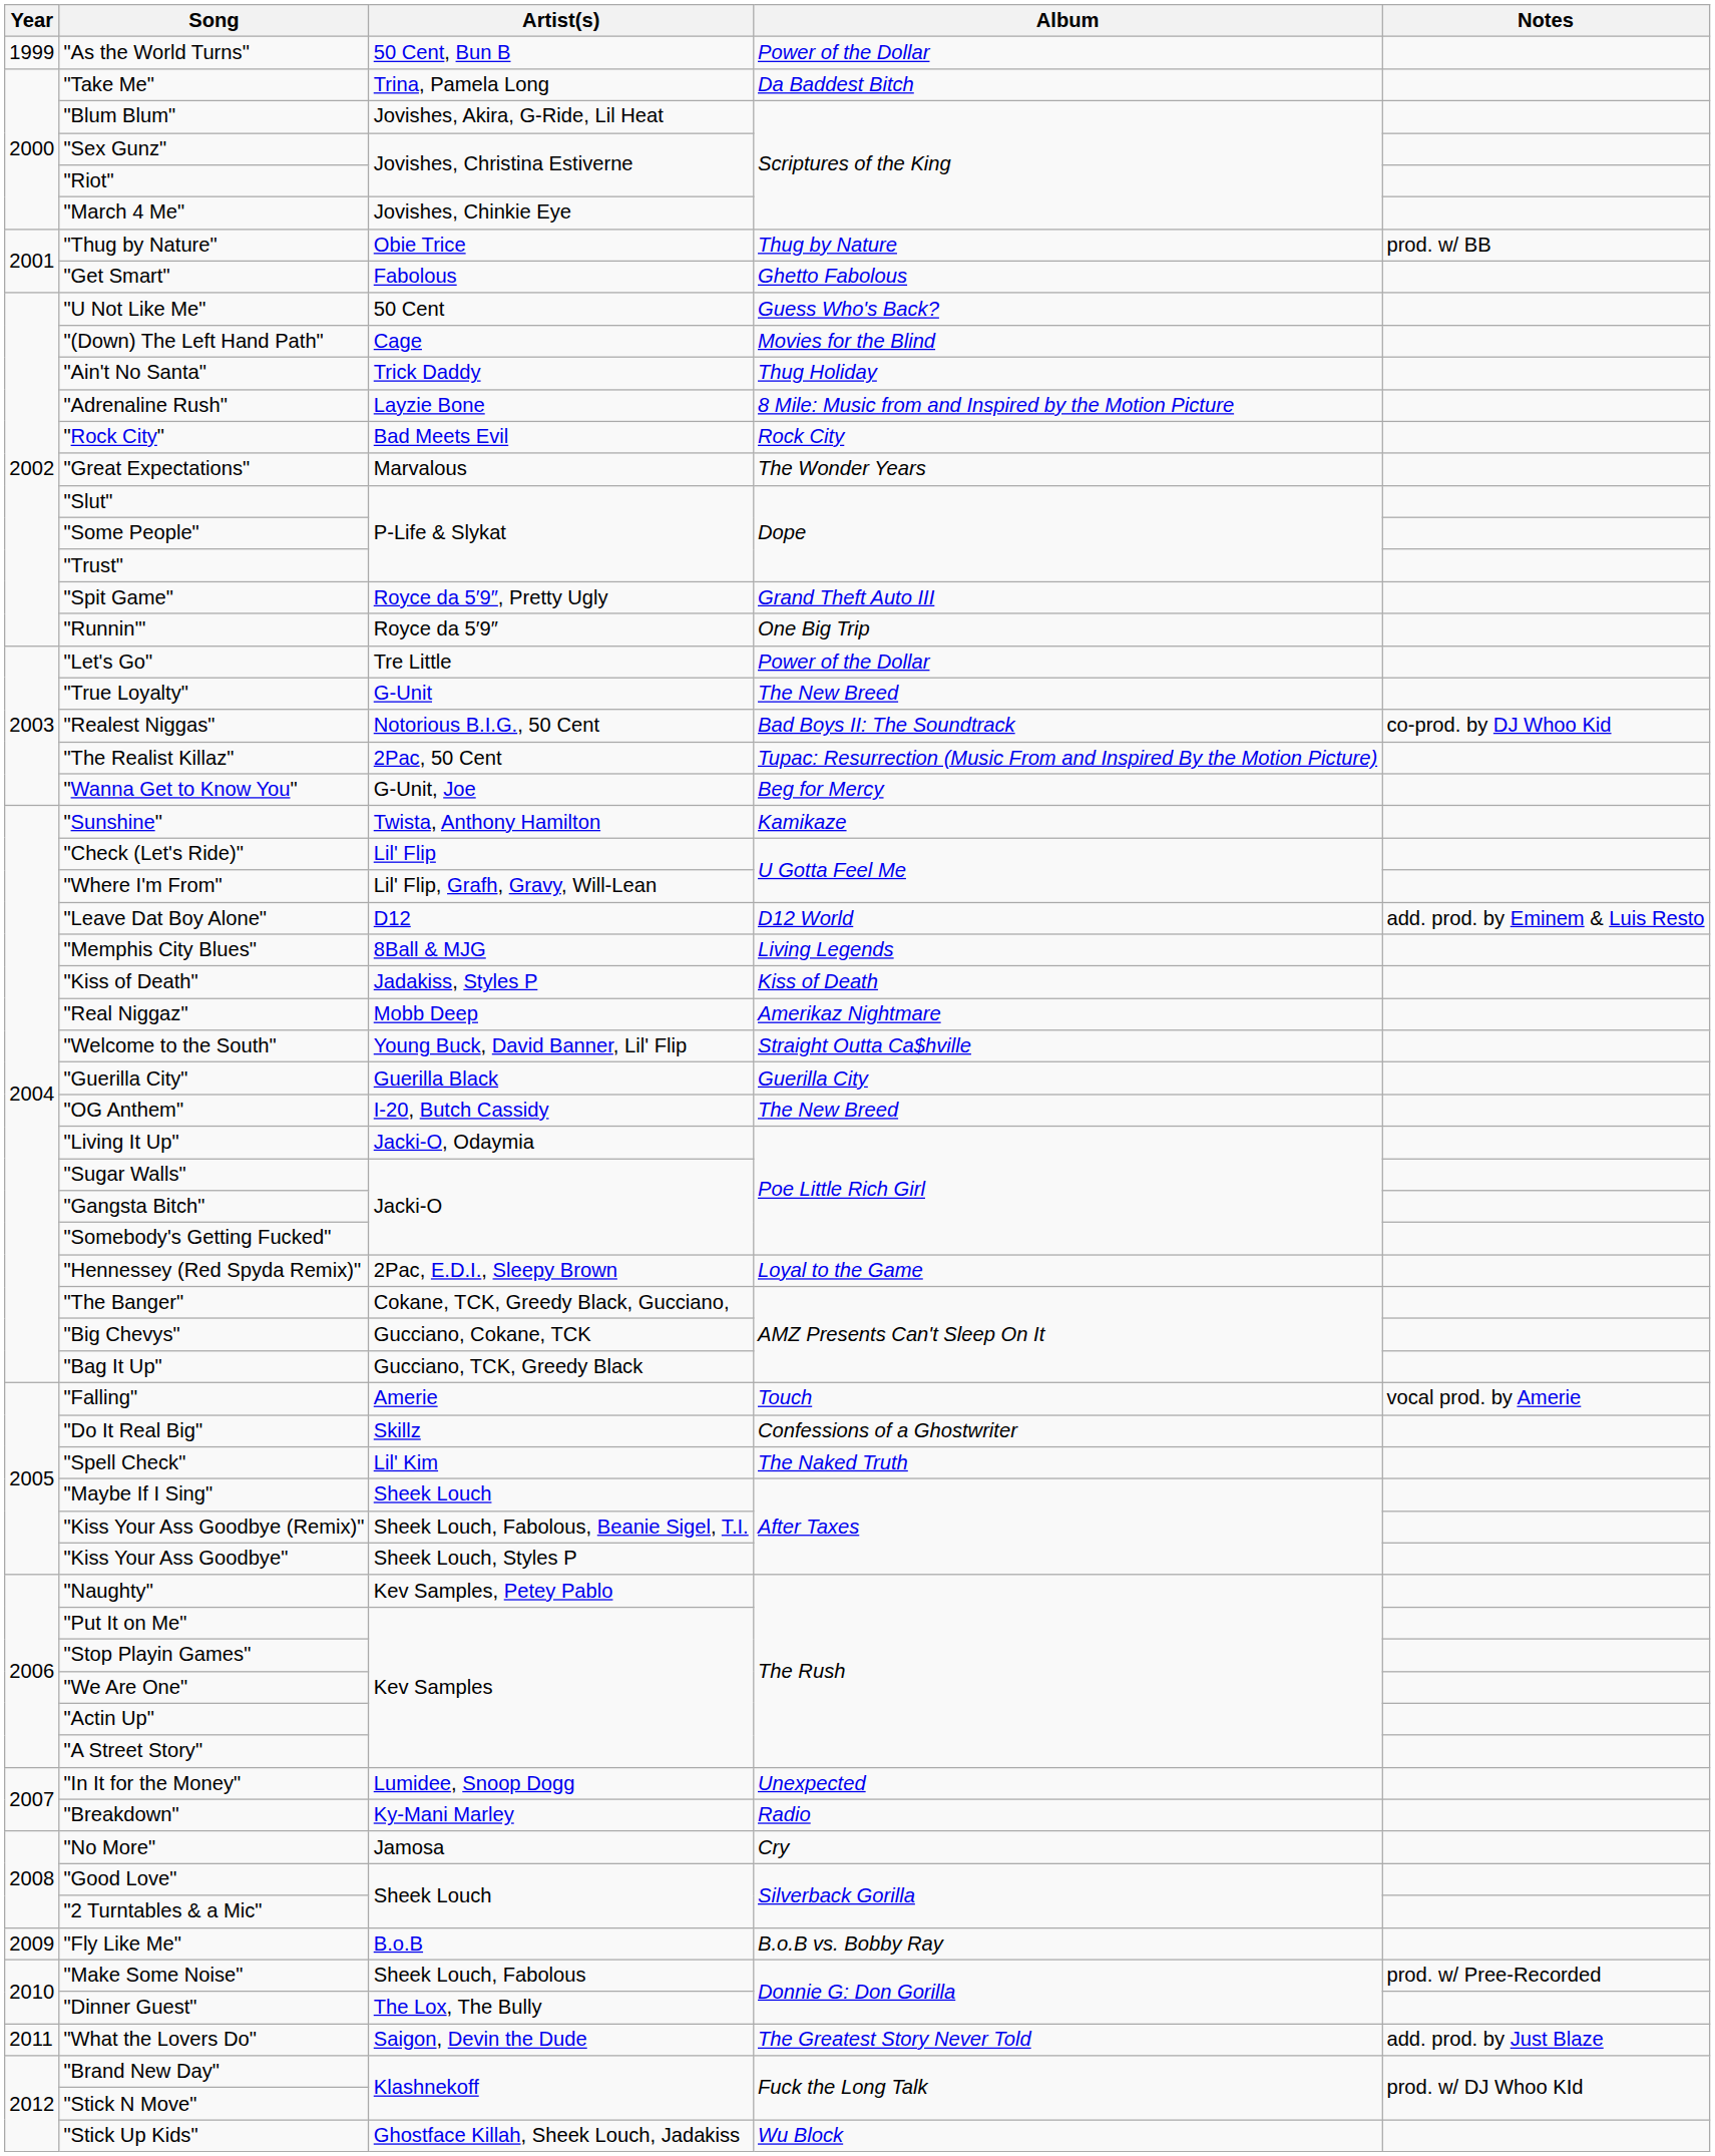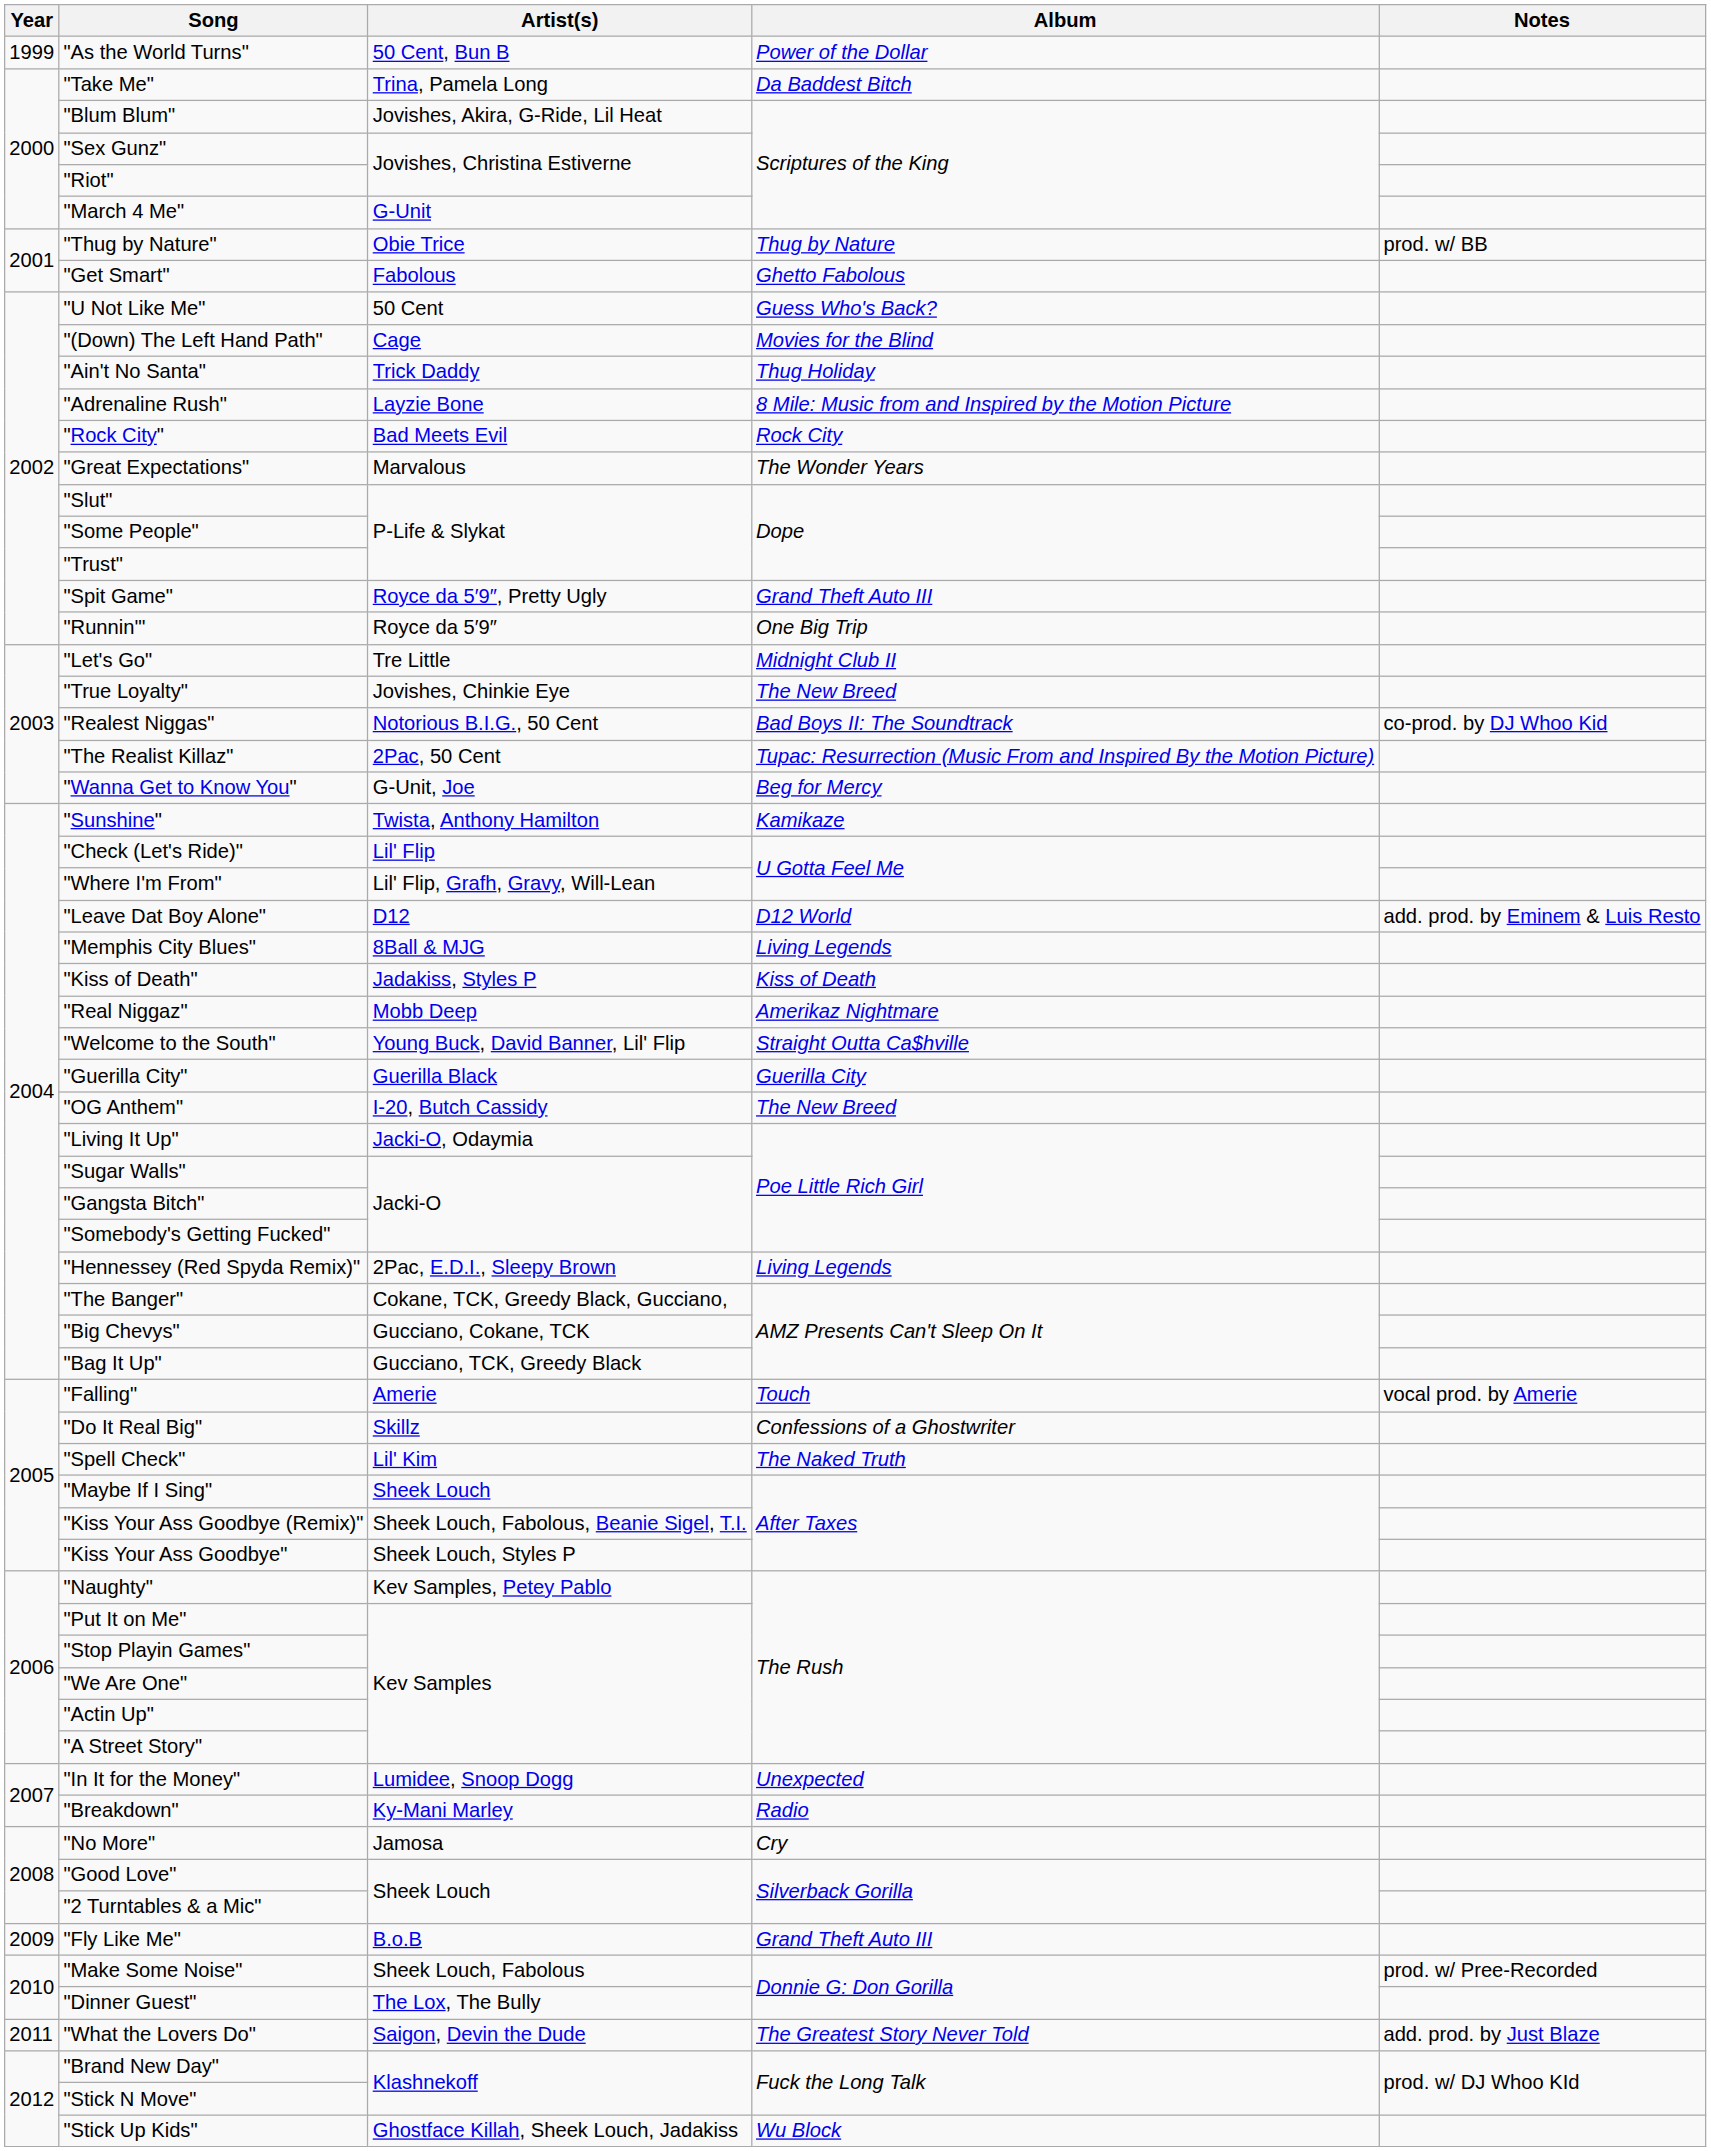 <table class="wikitable">
 <tr>
 <th>Year</th>
 <th>Song</th>
 <th>Artist(s)</th>
 <th>Album</th>
 <th>Notes</th>
 </tr>
 <tr>
 <td>1999</td>
 <td>"As the World Turns"</td>
 <td><a href='#'>50 Cent</a>, <a href='#'>Bun B</a></td>
 <td><em><a href='#'>Power of the Dollar</a></em></td>
 <td></td>
 </tr>
 <tr>
 <td rowspan="5">2000</td>
 <td>"Take Me"</td>
 <td><a href='#'>Trina</a>, Pamela Long</td>
 <td><em><a href='#'>Da Baddest Bitch</a></em></td>
 <td></td>
 </tr>
 <tr>
 <td>"Blum Blum"</td>
 <td>Jovishes, Akira, G-Ride, Lil Heat</td>
 <td rowspan="4"><em>Scriptures of the King</em></td>
 <td></td>
 </tr>
 <tr>
 <td>"Sex Gunz"</td>
 <td rowspan="2">Jovishes, Christina Estiverne</td>
 <td></td>
 </tr>
 <tr>
 <td>"Riot"</td>
 <td></td>
 </tr>
 <tr>
 <td>"March 4 Me"</td>
-<td>Jovishes, Chinkie Eye</td>
+<td><a href='#'>G-Unit</a></td>
 <td></td>
 </tr>
 <tr>
 <td rowspan="2">2001</td>
 <td>"Thug by Nature"</td>
 <td><a href='#'>Obie Trice</a></td>
 <td><em><a href='#'>Thug by Nature</a></em></td>
 <td>prod. w/ BB</td>
 </tr>
 <tr>
 <td>"Get Smart"</td>
 <td><a href='#'>Fabolous</a></td>
 <td><em><a href='#'>Ghetto Fabolous</a></em></td>
 <td></td>
 </tr>
 <tr>
 <td rowspan="11">2002</td>
 <td>"U Not Like Me"</td>
 <td>50 Cent</td>
 <td><em><a href='#'>Guess Who's Back?</a></em></td>
 <td></td>
 </tr>
 <tr>
 <td>"(Down) The Left Hand Path"</td>
 <td><a href='#'>Cage</a></td>
 <td><em><a href='#'>Movies for the Blind</a></em></td>
 <td></td>
 </tr>
 <tr>
 <td>"Ain't No Santa"</td>
 <td><a href='#'>Trick Daddy</a></td>
 <td><em><a href='#'>Thug Holiday</a></em></td>
 <td></td>
 </tr>
 <tr>
 <td>"Adrenaline Rush"</td>
 <td><a href='#'>Layzie Bone</a></td>
 <td><em><a href='#'>8 Mile: Music from and Inspired by the Motion Picture</a></em></td>
 <td></td>
 </tr>
 <tr>
 <td>"<a href='#'>Rock City</a>"</td>
 <td><a href='#'>Bad Meets Evil</a></td>
 <td><em><a href='#'>Rock City</a></em></td>
 <td></td>
 </tr>
 <tr>
 <td>"Great Expectations"</td>
 <td>Marvalous</td>
 <td><em>The Wonder Years</em></td>
 <td></td>
 </tr>
 <tr>
 <td>"Slut"</td>
 <td rowspan="3">P-Life & Slykat</td>
 <td rowspan="3"><em>Dope</em></td>
 <td></td>
 </tr>
 <tr>
 <td>"Some People"</td>
 <td></td>
 </tr>
 <tr>
 <td>"Trust"</td>
 <td></td>
 </tr>
 <tr>
 <td>"Spit Game"</td>
 <td><a href='#'>Royce da 5′9″</a>, Pretty Ugly</td>
 <td><em><a href='#'>Grand Theft Auto III</a></em></td>
 <td></td>
 </tr>
 <tr>
 <td>"Runnin'"</td>
 <td>Royce da 5′9″</td>
 <td><em>One Big Trip</em></td>
 <td></td>
 </tr>
 <tr>
 <td rowspan="5">2003</td>
 <td>"Let's Go"</td>
 <td>Tre Little</td>
-<td><em><a href='#'>Power of the Dollar</a></em></td>
+<td><em><a href='#'>Midnight Club II</a></em></td>
 <td></td>
 </tr>
 <tr>
 <td>"True Loyalty"</td>
-<td><a href='#'>G-Unit</a></td>
+<td>Jovishes, Chinkie Eye</td>
 <td><em><a href='#'>The New Breed</a></em></td>
 <td></td>
 </tr>
 <tr>
 <td>"Realest Niggas"</td>
 <td><a href='#'>Notorious B.I.G.</a>, 50 Cent</td>
 <td><em><a href='#'>Bad Boys II: The Soundtrack</a></em></td>
 <td>co-prod. by <a href='#'>DJ Whoo Kid</a></td>
 </tr>
 <tr>
 <td>"The Realist Killaz"</td>
 <td><a href='#'>2Pac</a>, 50 Cent</td>
 <td><em><a href='#'>Tupac: Resurrection (Music From and Inspired By the Motion Picture)</a></em></td>
 <td></td>
 </tr>
 <tr>
 <td>"<a href='#'>Wanna Get to Know You</a>"</td>
 <td>G-Unit, <a href='#'>Joe</a></td>
 <td><em><a href='#'>Beg for Mercy</a></em></td>
 <td></td>
 </tr>
 <tr>
 <td rowspan="18">2004</td>
 <td>"<a href='#'>Sunshine</a>"</td>
 <td><a href='#'>Twista</a>, <a href='#'>Anthony Hamilton</a></td>
 <td><em><a href='#'>Kamikaze</a></em></td>
 <td></td>
 </tr>
 <tr>
 <td>"Check (Let's Ride)"</td>
 <td><a href='#'>Lil' Flip</a></td>
 <td rowspan="2"><em><a href='#'>U Gotta Feel Me</a></em></td>
 <td></td>
 </tr>
 <tr>
 <td>"Where I'm From"</td>
 <td>Lil' Flip, <a href='#'>Grafh</a>, <a href='#'>Gravy</a>, Will-Lean</td>
 <td></td>
 </tr>
 <tr>
 <td>"Leave Dat Boy Alone"</td>
 <td><a href='#'>D12</a></td>
 <td><em><a href='#'>D12 World</a></em></td>
 <td>add. prod. by <a href='#'>Eminem</a> & <a href='#'>Luis Resto</a></td>
 </tr>
 <tr>
 <td>"Memphis City Blues"</td>
 <td><a href='#'>8Ball & MJG</a></td>
 <td><em><a href='#'>Living Legends</a></em></td>
 <td></td>
 </tr>
 <tr>
 <td>"Kiss of Death"</td>
 <td><a href='#'>Jadakiss</a>, <a href='#'>Styles P</a></td>
 <td><em><a href='#'>Kiss of Death</a></em></td>
 <td></td>
 </tr>
 <tr>
 <td>"Real Niggaz"</td>
 <td><a href='#'>Mobb Deep</a></td>
 <td><em><a href='#'>Amerikaz Nightmare</a></em></td>
 <td></td>
 </tr>
 <tr>
 <td>"Welcome to the South"</td>
 <td><a href='#'>Young Buck</a>, <a href='#'>David Banner</a>, Lil' Flip</td>
 <td><em><a href='#'>Straight Outta Ca$hville</a></em></td>
 <td></td>
 </tr>
 <tr>
 <td>"Guerilla City"</td>
 <td><a href='#'>Guerilla Black</a></td>
 <td><em><a href='#'>Guerilla City</a></em></td>
 <td></td>
 </tr>
 <tr>
 <td>"OG Anthem"</td>
 <td><a href='#'>I-20</a>, <a href='#'>Butch Cassidy</a></td>
 <td><em><a href='#'>The New Breed</a></em></td>
 <td></td>
 </tr>
 <tr>
 <td>"Living It Up"</td>
 <td><a href='#'>Jacki-O</a>, Odaymia</td>
 <td rowspan="4"><em><a href='#'>Poe Little Rich Girl</a></em></td>
 <td></td>
 </tr>
 <tr>
 <td>"Sugar Walls"</td>
 <td rowspan="3">Jacki-O</td>
 <td></td>
 </tr>
 <tr>
 <td>"Gangsta Bitch"</td>
 <td></td>
 </tr>
 <tr>
 <td>"Somebody's Getting Fucked"</td>
 <td></td>
 </tr>
 <tr>
 <td>"Hennessey (Red Spyda Remix)"</td>
 <td>2Pac, <a href='#'>E.D.I.</a>, <a href='#'>Sleepy Brown</a></td>
-<td><em><a href='#'>Loyal to the Game</a></em></td>
+<td><em><a href='#'>Living Legends</a></em></td>
 <td></td>
 </tr>
 <tr>
 <td>"The Banger"</td>
 <td>Cokane, TCK, Greedy Black, Gucciano,</td>
 <td rowspan="3"><em>AMZ Presents Can't Sleep On It</em></td>
 <td></td>
 </tr>
 <tr>
 <td>"Big Chevys"</td>
 <td>Gucciano, Cokane, TCK</td>
 <td></td>
 </tr>
 <tr>
 <td>"Bag It Up"</td>
 <td>Gucciano, TCK, Greedy Black</td>
 <td></td>
 </tr>
 <tr>
 <td rowspan="6">2005</td>
 <td>"Falling"</td>
 <td><a href='#'>Amerie</a></td>
 <td><em><a href='#'>Touch</a></em></td>
 <td>vocal prod. by <a href='#'>Amerie</a></td>
 </tr>
 <tr>
 <td>"Do It Real Big"</td>
 <td><a href='#'>Skillz</a></td>
 <td><em>Confessions of a Ghostwriter</em></td>
 <td></td>
 </tr>
 <tr>
 <td>"Spell Check"</td>
 <td><a href='#'>Lil' Kim</a></td>
 <td><em><a href='#'>The Naked Truth</a></em></td>
 <td></td>
 </tr>
 <tr>
 <td>"Maybe If I Sing"</td>
 <td><a href='#'>Sheek Louch</a></td>
 <td rowspan="3"><em><a href='#'>After Taxes</a></em></td>
 <td></td>
 </tr>
 <tr>
 <td>"Kiss Your Ass Goodbye (Remix)"</td>
 <td>Sheek Louch, Fabolous, <a href='#'>Beanie Sigel</a>, <a href='#'>T.I.</a></td>
 <td></td>
 </tr>
 <tr>
 <td>"Kiss Your Ass Goodbye"</td>
 <td>Sheek Louch, Styles P</td>
 <td></td>
 </tr>
 <tr>
 <td rowspan="6">2006</td>
 <td>"Naughty"</td>
 <td>Kev Samples, <a href='#'>Petey Pablo</a></td>
 <td rowspan="6"><em>The Rush</em></td>
 <td></td>
 </tr>
 <tr>
 <td>"Put It on Me"</td>
 <td rowspan="5">Kev Samples</td>
 <td></td>
 </tr>
 <tr>
 <td>"Stop Playin Games"</td>
 <td></td>
 </tr>
 <tr>
 <td>"We Are One"</td>
 <td></td>
 </tr>
 <tr>
 <td>"Actin Up"</td>
 <td></td>
 </tr>
 <tr>
 <td>"A Street Story"</td>
 <td></td>
 </tr>
 <tr>
 <td rowspan="2">2007</td>
 <td>"In It for the Money"</td>
 <td><a href='#'>Lumidee</a>, <a href='#'>Snoop Dogg</a></td>
 <td><em><a href='#'>Unexpected</a></em></td>
 <td></td>
 </tr>
 <tr>
 <td>"Breakdown"</td>
 <td><a href='#'>Ky-Mani Marley</a></td>
 <td><em><a href='#'>Radio</a></em></td>
 <td></td>
 </tr>
 <tr>
 <td rowspan="3">2008</td>
 <td>"No More"</td>
 <td>Jamosa</td>
 <td><em>Cry</em></td>
 <td></td>
 </tr>
 <tr>
 <td>"Good Love"</td>
 <td rowspan="2">Sheek Louch</td>
 <td rowspan="2"><em><a href='#'>Silverback Gorilla</a></em></td>
 <td></td>
 </tr>
 <tr>
 <td>"2 Turntables & a Mic"</td>
 <td></td>
 </tr>
 <tr>
 <td>2009</td>
 <td>"Fly Like Me"</td>
 <td><a href='#'>B.o.B</a></td>
-<td><em>B.o.B vs. Bobby Ray</em></td>
+<td><em><a href='#'>Grand Theft Auto III</a></em></td>
 <td></td>
 </tr>
 <tr>
 <td rowspan="2">2010</td>
 <td>"Make Some Noise"</td>
 <td>Sheek Louch, Fabolous</td>
 <td rowspan="2"><em><a href='#'>Donnie G: Don Gorilla</a></em></td>
 <td>prod. w/ Pree-Recorded</td>
 </tr>
 <tr>
 <td>"Dinner Guest"</td>
 <td><a href='#'>The Lox</a>, The Bully</td>
 <td></td>
 </tr>
 <tr>
 <td>2011</td>
 <td>"What the Lovers Do"</td>
 <td><a href='#'>Saigon</a>, <a href='#'>Devin the Dude</a></td>
 <td><em><a href='#'>The Greatest Story Never Told</a></em></td>
 <td>add. prod. by <a href='#'>Just Blaze</a></td>
 </tr>
 <tr>
 <td rowspan="3">2012</td>
 <td>"Brand New Day"</td>
 <td rowspan="2"><a href='#'>Klashnekoff</a></td>
 <td rowspan="2"><em>Fuck the Long Talk</em></td>
 <td rowspan="2">prod. w/ DJ Whoo KId</td>
 </tr>
 <tr>
 <td>"Stick N Move"</td>
 </tr>
 <tr>
 <td>"Stick Up Kids"</td>
 <td><a href='#'>Ghostface Killah</a>, Sheek Louch, Jadakiss</td>
 <td><em><a href='#'>Wu Block</a></em></td>
 <td></td>
 </tr>
 </table>
